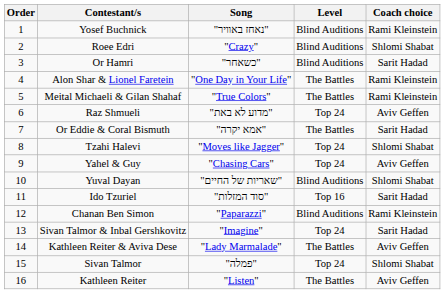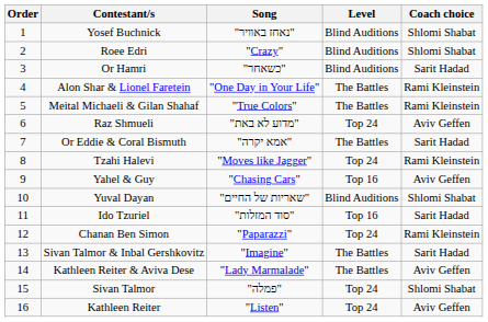 <table class="wikitable" style="text-align: center; width: auto;">
 <tr>
 <th>Order</th>
 <th>Contestant/s</th>
 <th>Song</th>
 <th>Level</th>
 <th>Coach choice</th>
 </tr>
 <tr>
 <td>1</td>
 <td>Yosef Buchnick</td>
 <td>"נאחז באוויר"</td>
 <td>Blind Auditions</td>
-<td>Rami Kleinstein</td>
+<td>Shlomi Shabat</td>
 </tr>
 <tr>
 <td>2</td>
 <td>Roee Edri</td>
 <td>"<a href='#'>Crazy</a>"</td>
 <td>Blind Auditions</td>
 <td>Shlomi Shabat</td>
 </tr>
 <tr>
 <td>3</td>
 <td>Or Hamri</td>
 <td>"כשאחר"</td>
 <td>Blind Auditions</td>
 <td>Sarit Hadad</td>
 </tr>
 <tr>
 <td>4</td>
 <td>Alon Shar & <a href='#'>Lionel Faretein</a></td>
 <td>"<a href='#'>One Day in Your Life</a>"</td>
 <td>The Battles</td>
 <td>Rami Kleinstein</td>
 </tr>
 <tr>
 <td>5</td>
 <td>Meital Michaeli & Gilan Shahaf</td>
 <td>"<a href='#'>True Colors</a>"</td>
 <td>The Battles</td>
 <td>Rami Kleinstein</td>
 </tr>
 <tr>
 <td>6</td>
 <td>Raz Shmueli</td>
 <td>"מדוע לא באת"</td>
 <td>Top 24</td>
 <td>Aviv Geffen</td>
 </tr>
 <tr>
 <td>7</td>
 <td>Or Eddie & Coral Bismuth</td>
 <td>"אמא יקרה"</td>
 <td>The Battles</td>
 <td>Sarit Hadad</td>
 </tr>
 <tr>
 <td>8</td>
 <td>Tzahi Halevi</td>
 <td>"<a href='#'>Moves like Jagger</a>"</td>
 <td>Top 24</td>
-<td>Shlomi Shabat</td>
+<td>Rami Kleinstein</td>
 </tr>
 <tr>
 <td>9</td>
 <td>Yahel & Guy</td>
 <td>"<a href='#'>Chasing Cars</a>"</td>
-<td>Top 24</td>
+<td>Top 16</td>
 <td>Aviv Geffen</td>
 </tr>
 <tr>
 <td>10</td>
 <td>Yuval Dayan</td>
 <td>"שאריות של החיים"</td>
 <td>Blind Auditions</td>
 <td>Shlomi Shabat</td>
 </tr>
 <tr>
 <td>11</td>
 <td>Ido Tzuriel</td>
 <td>"סוד המזלות"</td>
 <td>Top 16</td>
 <td>Sarit Hadad</td>
 </tr>
 <tr>
 <td>12</td>
 <td>Chanan Ben Simon</td>
 <td>"<a href='#'>Paparazzi</a>"</td>
-<td>Blind Auditions</td>
+<td>Top 24</td>
 <td>Rami Kleinstein</td>
 </tr>
 <tr>
 <td>13</td>
 <td>Sivan Talmor & Inbal Gershkovitz</td>
 <td>"<a href='#'>Imagine</a>"</td>
-<td>Top 24</td>
+<td>The Battles</td>
 <td>Sarit Hadad</td>
 </tr>
 <tr>
 <td>14</td>
 <td>Kathleen Reiter & Aviva Dese</td>
 <td>"<a href='#'>Lady Marmalade</a>"</td>
 <td>The Battles</td>
 <td>Aviv Geffen</td>
 </tr>
 <tr>
 <td>15</td>
 <td>Sivan Talmor</td>
 <td>"פמלה"</td>
 <td>Top 24</td>
 <td>Shlomi Shabat</td>
 </tr>
 <tr>
 <td>16</td>
 <td>Kathleen Reiter</td>
 <td>"<a href='#'>Listen</a>"</td>
-<td>The Battles</td>
+<td>Top 24</td>
 <td>Aviv Geffen</td>
 </tr>
 </table>
